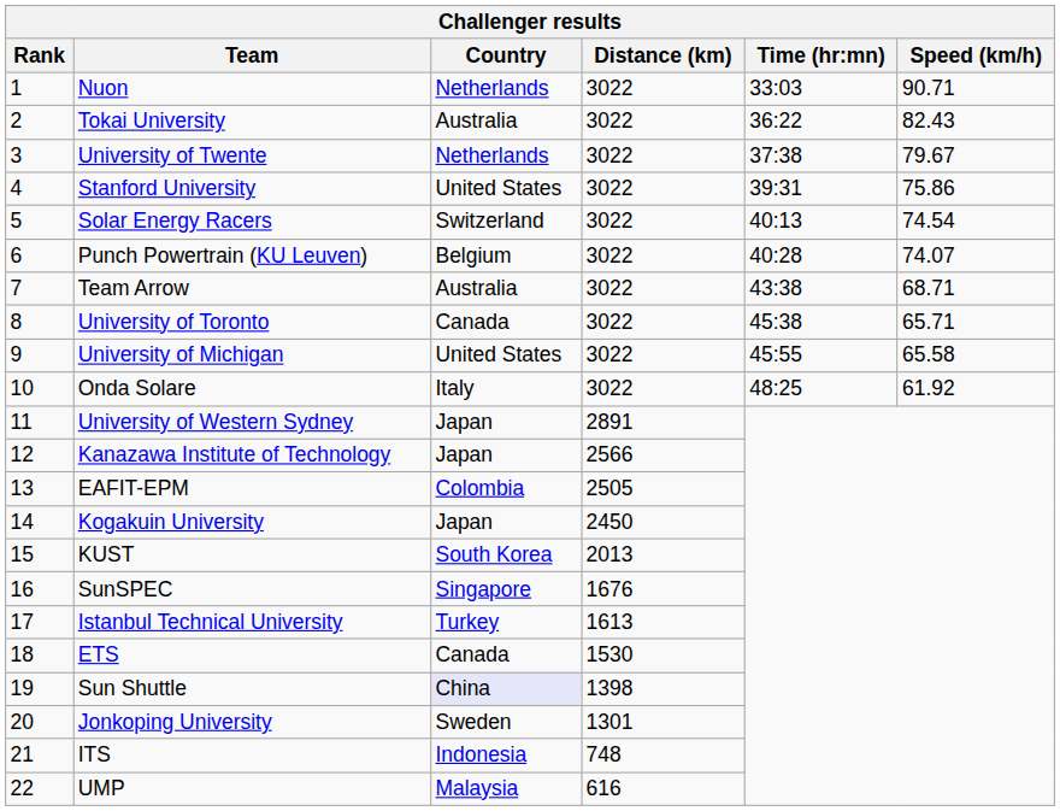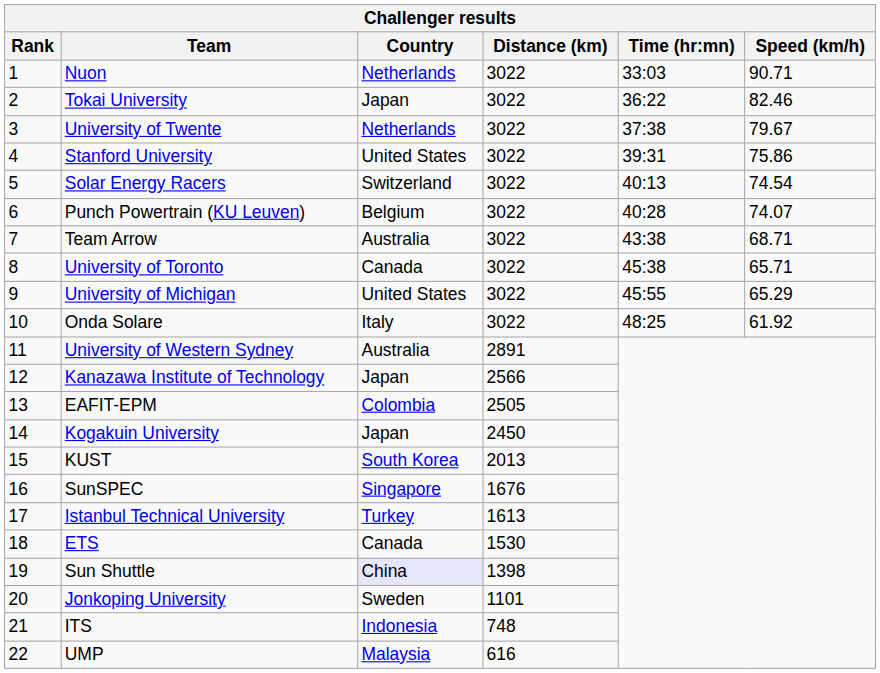 <table class="wikitable collapsible collapsed" style="min-width:50em;">
 <tr>
 <th colspan=6>Challenger results</th>
 </tr>
 <tr>
 <th>Rank</th>
 <th>Team</th>
 <th>Country</th>
 <th>Distance (km)</th>
 <th>Time (hr:mn)</th>
 <th>Speed (km/h)</th>
 </tr>
 <tr>
 <td>1</td>
 <td><a href='#'>Nuon</a></td>
 <td><a href='#'>Netherlands</a></td>
 <td>3022</td>
 <td>33:03</td>
 <td>90.71</td>
 </tr>
 <tr>
 <td>2</td>
 <td><a href='#'>Tokai University</a></td>
-<td>Australia</td>
+<td>Japan</td>
 <td>3022</td>
 <td>36:22</td>
-<td>82.43</td>
+<td>82.46</td>
 </tr>
 <tr>
 <td>3</td>
 <td><a href='#'>University of Twente</a></td>
 <td><a href='#'>Netherlands</a></td>
 <td>3022</td>
 <td>37:38</td>
 <td>79.67</td>
 </tr>
 <tr>
 <td>4</td>
 <td><a href='#'>Stanford University</a></td>
 <td>United States</td>
 <td>3022</td>
 <td>39:31</td>
 <td>75.86</td>
 </tr>
 <tr>
 <td>5</td>
 <td><a href='#'>Solar Energy Racers</a></td>
 <td>Switzerland</td>
 <td>3022</td>
 <td>40:13</td>
 <td>74.54</td>
 </tr>
 <tr>
 <td>6</td>
 <td>Punch Powertrain (<a href='#'>KU Leuven</a>)</td>
 <td>Belgium</td>
 <td>3022</td>
 <td>40:28</td>
 <td>74.07</td>
 </tr>
 <tr>
 <td>7</td>
 <td>Team Arrow</td>
 <td>Australia</td>
 <td>3022</td>
 <td>43:38</td>
 <td>68.71</td>
 </tr>
 <tr>
 <td>8</td>
 <td><a href='#'>University of Toronto</a></td>
 <td>Canada</td>
 <td>3022</td>
 <td>45:38</td>
 <td>65.71</td>
 </tr>
 <tr>
 <td>9</td>
 <td><a href='#'>University of Michigan</a></td>
 <td>United States</td>
 <td>3022</td>
 <td>45:55</td>
-<td>65.58</td>
+<td>65.29</td>
 </tr>
 <tr>
 <td>10</td>
 <td>Onda Solare</td>
 <td>Italy</td>
 <td>3022</td>
 <td>48:25</td>
 <td>61.92</td>
 </tr>
 <tr>
 <td>11</td>
 <td><a href='#'>University of Western Sydney</a></td>
-<td>Japan</td>
+<td>Australia</td>
 <td>2891</td>
 </tr>
 <tr>
 <td>12</td>
 <td><a href='#'>Kanazawa Institute of Technology</a></td>
 <td>Japan</td>
 <td>2566</td>
 </tr>
 <tr>
 <td>13</td>
 <td>EAFIT-EPM</td>
 <td><a href='#'>Colombia</a></td>
 <td>2505</td>
 </tr>
 <tr>
 <td>14</td>
 <td><a href='#'>Kogakuin University</a></td>
 <td>Japan</td>
 <td>2450</td>
 </tr>
 <tr>
 <td>15</td>
 <td>KUST</td>
 <td><a href='#'>South Korea</a></td>
 <td>2013</td>
 </tr>
 <tr>
 <td>16</td>
 <td>SunSPEC</td>
 <td><a href='#'>Singapore</a></td>
 <td>1676</td>
 </tr>
 <tr>
 <td>17</td>
 <td><a href='#'>Istanbul Technical University</a></td>
 <td><a href='#'>Turkey</a></td>
 <td>1613</td>
 </tr>
 <tr>
 <td>18</td>
 <td><a href='#'>ETS</a></td>
 <td>Canada</td>
 <td>1530</td>
 </tr>
 <tr>
 <td>19</td>
 <td>Sun Shuttle</td>
 <td style="background: lavender;">China</td>
 <td>1398</td>
 </tr>
 <tr>
 <td>20</td>
 <td><a href='#'>Jonkoping University</a></td>
 <td>Sweden</td>
-<td>1301</td>
+<td>1101</td>
 </tr>
 <tr>
 <td>21</td>
 <td>ITS</td>
 <td><a href='#'>Indonesia</a></td>
 <td>748</td>
 </tr>
 <tr>
 <td>22</td>
 <td>UMP</td>
 <td><a href='#'>Malaysia</a></td>
 <td>616</td>
 </tr>
 </table>
